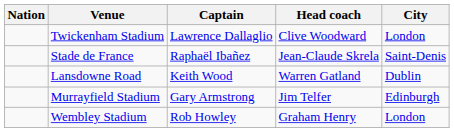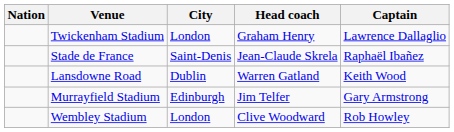 <table class=wikitable>
 <tr>
 <th>Nation</th>
 <th>Venue</th>
+<th>City</th>
+<th>Head coach</th>
 <th>Captain</th>
-<th>Head coach</th>
-<th>City</th>
 </tr>
 <tr>
 <td></td>
 <td><a href='#'>Twickenham Stadium</a></td>
+<td><a href='#'>London</a></td>
+<td><a href='#'>Graham Henry</a></td>
 <td><a href='#'>Lawrence Dallaglio</a></td>
-<td><a href='#'>Clive Woodward</a></td>
-<td><a href='#'>London</a></td>
 </tr>
 <tr>
 <td></td>
 <td><a href='#'>Stade de France</a></td>
+<td><a href='#'>Saint-Denis</a></td>
+<td><a href='#'>Jean-Claude Skrela</a></td>
 <td><a href='#'>Raphaël Ibañez</a></td>
-<td><a href='#'>Jean-Claude Skrela</a></td>
-<td><a href='#'>Saint-Denis</a></td>
 </tr>
 <tr>
 <td></td>
 <td><a href='#'>Lansdowne Road</a></td>
+<td><a href='#'>Dublin</a></td>
+<td><a href='#'>Warren Gatland</a></td>
 <td><a href='#'>Keith Wood</a></td>
-<td><a href='#'>Warren Gatland</a></td>
-<td><a href='#'>Dublin</a></td>
 </tr>
 <tr>
 <td></td>
 <td><a href='#'>Murrayfield Stadium</a></td>
+<td><a href='#'>Edinburgh</a></td>
+<td><a href='#'>Jim Telfer</a></td>
 <td><a href='#'>Gary Armstrong</a></td>
-<td><a href='#'>Jim Telfer</a></td>
-<td><a href='#'>Edinburgh</a></td>
 </tr>
 <tr>
 <td></td>
 <td><a href='#'>Wembley Stadium</a></td>
+<td><a href='#'>London</a></td>
+<td><a href='#'>Clive Woodward</a></td>
 <td><a href='#'>Rob Howley</a></td>
-<td><a href='#'>Graham Henry</a></td>
-<td><a href='#'>London</a></td>
 </tr>
 </table>
